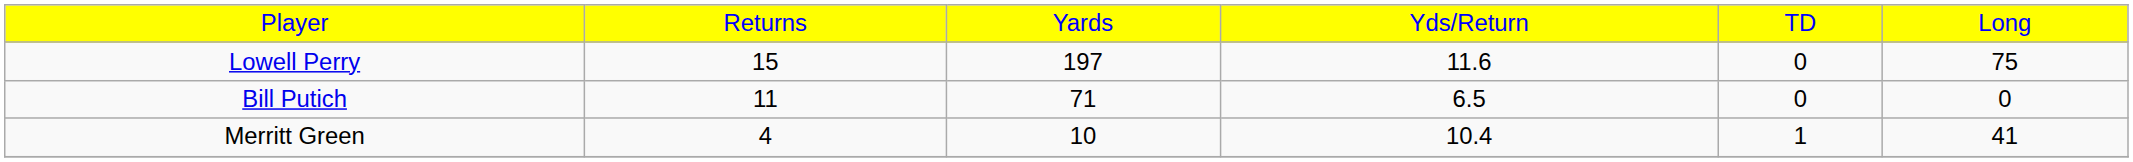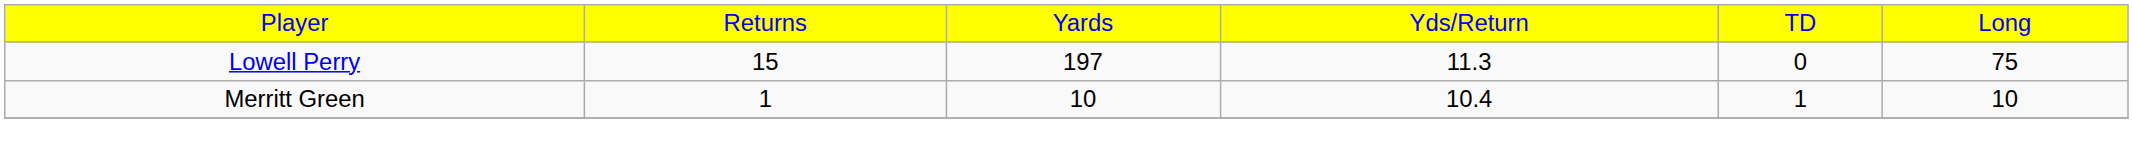 <table class="wikitable" width="90%">
 <tr align="center" style="background:yellow;color:blue;">
 <td>Player</td>
 <td>Returns</td>
 <td>Yards</td>
 <td>Yds/Return</td>
 <td>TD</td>
 <td>Long</td>
 </tr>
 <tr align="center" bgcolor="">
 <td><a href='#'>Lowell Perry</a></td>
 <td>15</td>
 <td>197</td>
-<td>11.6</td>
+<td>11.3</td>
 <td>0</td>
 <td>75</td>
 </tr>
 <tr align="center" bgcolor="">
-<td><a href='#'>Bill Putich</a></td>
-<td>11</td>
-<td>71</td>
-<td>6.5</td>
-<td>0</td>
-<td>0</td>
-</tr>
-<tr align="center" bgcolor="">
 <td>Merritt Green</td>
-<td>4</td>
+<td>1</td>
 <td>10</td>
 <td>10.4</td>
 <td>1</td>
-<td>41</td>
+<td>10</td>
 </tr>
 <tr>
 </tr>
 </table>
